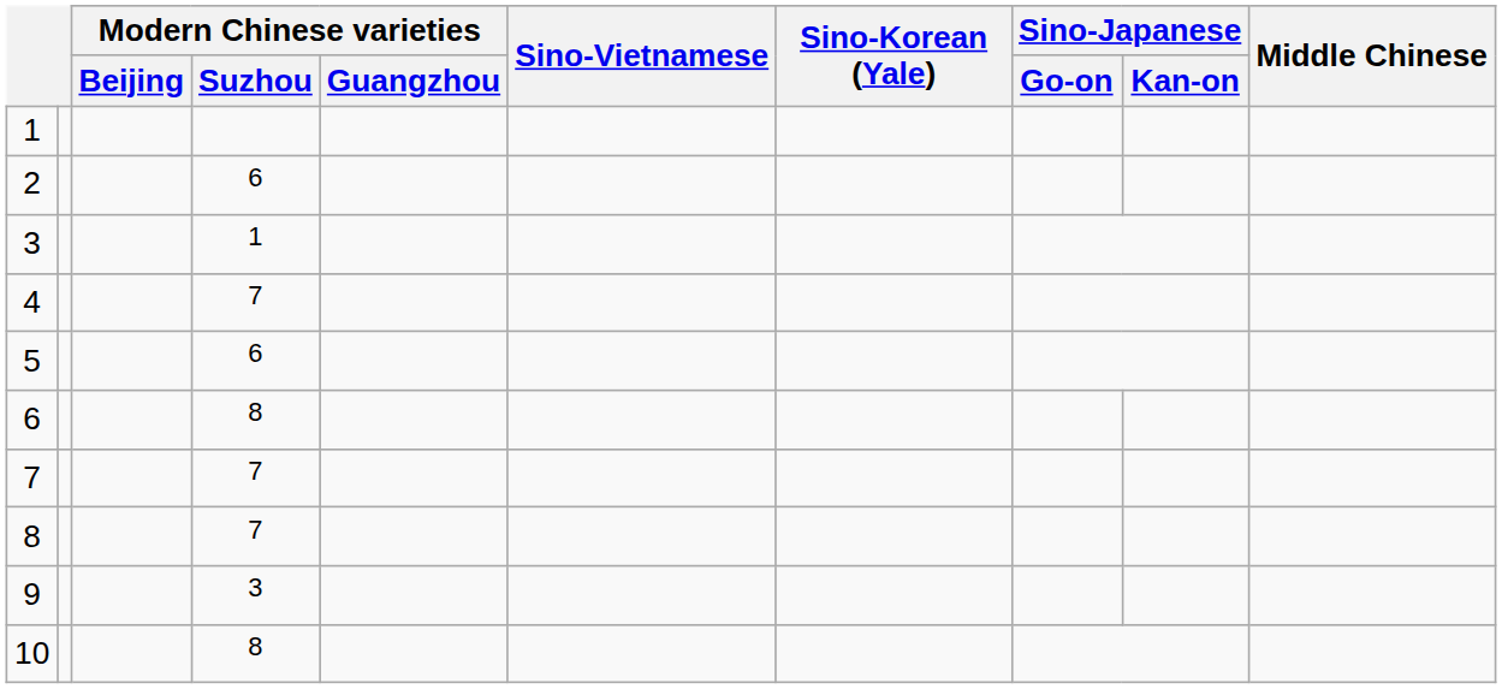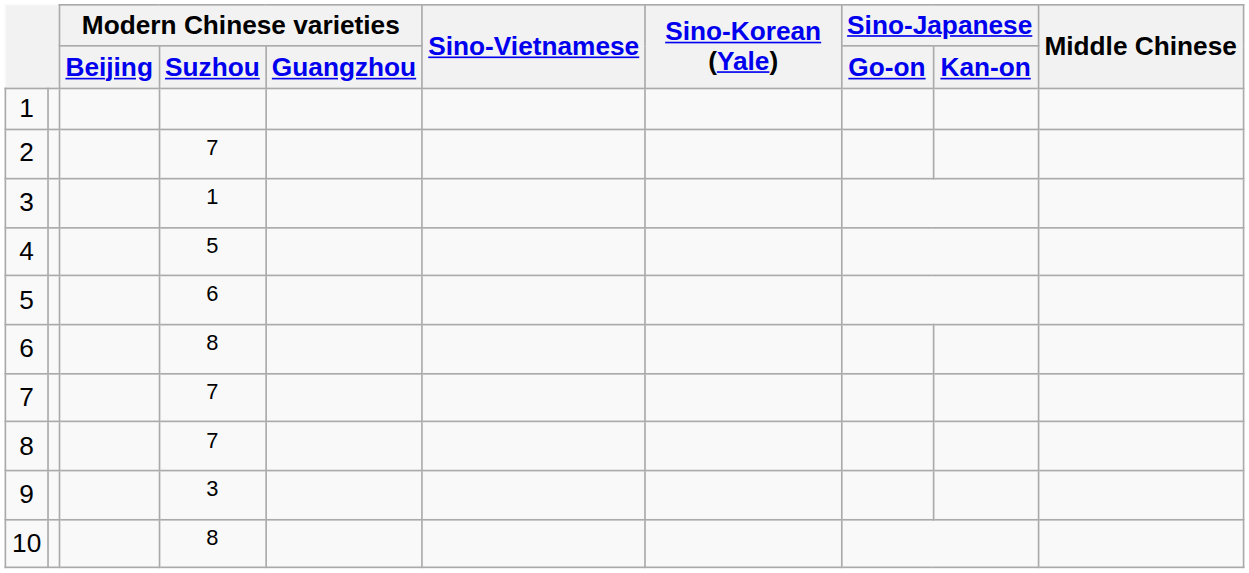 <table class="wikitable" style="margin: 1em auto 1em auto; border:0; text-align: center;">
 <tr>
 <th rowspan="2" colspan="2" style="border:none"></th>
 <th colspan="3">Modern Chinese varieties</th>
 <th rowspan="2" scope="col"><a href='#'>Sino-Vietnamese</a></th>
 <th rowspan="2" scope="col" style="width:7em"><a href='#'>Sino-Korean</a><wbr>(<a href='#'>Yale</a>)</th>
 <th colspan="2" scope="col"><a href='#'>Sino-Japanese</a></th>
 <th rowspan="2" scope="col">Middle Chinese</th>
 </tr>
 <tr>
 <th scope="col"><a href='#'>Beijing</a></th>
 <th scope="col"><a href='#'>Suzhou</a></th>
 <th scope="col"><a href='#'>Guangzhou</a></th>
 <th scope="col"><a href='#'>Go-on</a></th>
 <th scope="col"><a href='#'>Kan-on</a></th>
 </tr>
 <tr>
 <td scope="row">1</td>
 <td></td>
 <td></td>
 <td></td>
 <td></td>
 <td></td>
 <td></td>
 <td></td>
 <td></td>
 <td></td>
 </tr>
 <tr>
 <td scope="row">2</td>
 <td></td>
 <td></td>
-<td><sup>6</sup></td>
+<td><sup>7</sup></td>
 <td></td>
 <td></td>
 <td></td>
 <td></td>
 <td></td>
 <td></td>
 </tr>
 <tr>
 <td scope="row">3</td>
 <td></td>
 <td></td>
 <td><sup>1</sup></td>
 <td></td>
 <td></td>
 <td></td>
 <td colspan=2></td>
 <td></td>
 </tr>
 <tr>
 <td scope="row">4</td>
 <td></td>
 <td></td>
-<td><sup>7</sup></td>
+<td><sup>5</sup></td>
 <td></td>
 <td></td>
 <td></td>
 <td colspan=2></td>
 <td></td>
 </tr>
 <tr>
 <td scope="row">5</td>
 <td></td>
 <td></td>
 <td><sup>6</sup></td>
 <td></td>
 <td></td>
 <td></td>
 <td colspan=2></td>
 <td></td>
 </tr>
 <tr>
 <td scope="row">6</td>
 <td></td>
 <td></td>
 <td><sup>8</sup></td>
 <td></td>
 <td></td>
 <td></td>
 <td></td>
 <td></td>
 <td></td>
 </tr>
 <tr>
 <td scope="row">7</td>
 <td></td>
 <td></td>
 <td><sup>7</sup></td>
 <td></td>
 <td></td>
 <td></td>
 <td></td>
 <td></td>
 <td></td>
 </tr>
 <tr>
 <td scope="row">8</td>
 <td></td>
 <td></td>
 <td><sup>7</sup></td>
 <td></td>
 <td></td>
 <td></td>
 <td></td>
 <td></td>
 <td></td>
 </tr>
 <tr>
 <td scope="row">9</td>
 <td></td>
 <td></td>
 <td><sup>3</sup></td>
 <td></td>
 <td></td>
 <td></td>
 <td></td>
 <td></td>
 <td></td>
 </tr>
 <tr>
 <td scope="row">10</td>
 <td></td>
 <td></td>
 <td><sup>8</sup></td>
 <td></td>
 <td></td>
 <td></td>
 <td colspan="2"></td>
 <td></td>
 </tr>
 </table>
